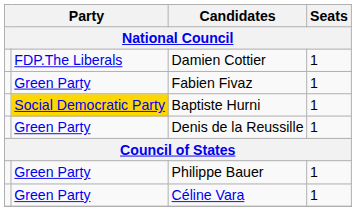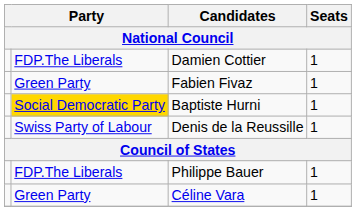 <table class="wikitable" style="font-size:95%;">
 <tr>
 <th colspan=2>Party</th>
 <th>Candidates</th>
 <th>Seats</th>
 </tr>
 <tr>
 <th colspan=6><a href='#'>National Council</a></th>
 </tr>
 <tr>
 <td bgcolor=></td>
 <td align=left><a href='#'>FDP.The Liberals</a></td>
 <td>Damien Cottier</td>
 <td>1</td>
 </tr>
 <tr>
 <td bgcolor=></td>
 <td align=left><a href='#'>Green Party</a></td>
 <td>Fabien Fivaz</td>
 <td>1</td>
 </tr>
 <tr>
 <td bgcolor=></td>
 <td align=left style="background: gold;"><a href='#'>Social Democratic Party</a></td>
 <td>Baptiste Hurni</td>
 <td>1</td>
 </tr>
 <tr>
 <td bgcolor=></td>
-<td align=left><a href='#'>Green Party</a></td>
+<td><a href='#'>Swiss Party of Labour</a></td>
 <td>Denis de la Reussille</td>
 <td>1</td>
 </tr>
 <tr>
 <th colspan=6><a href='#'>Council of States</a></th>
 </tr>
 <tr>
 <td bgcolor=></td>
-<td align=left><a href='#'>Green Party</a></td>
+<td align=left><a href='#'>FDP.The Liberals</a></td>
 <td>Philippe Bauer</td>
 <td>1</td>
 </tr>
 <tr>
 <td bgcolor=></td>
 <td align=left><a href='#'>Green Party</a></td>
 <td><a href='#'>Céline Vara</a></td>
 <td>1</td>
 </tr>
 <tr>
 </tr>
 </table>
